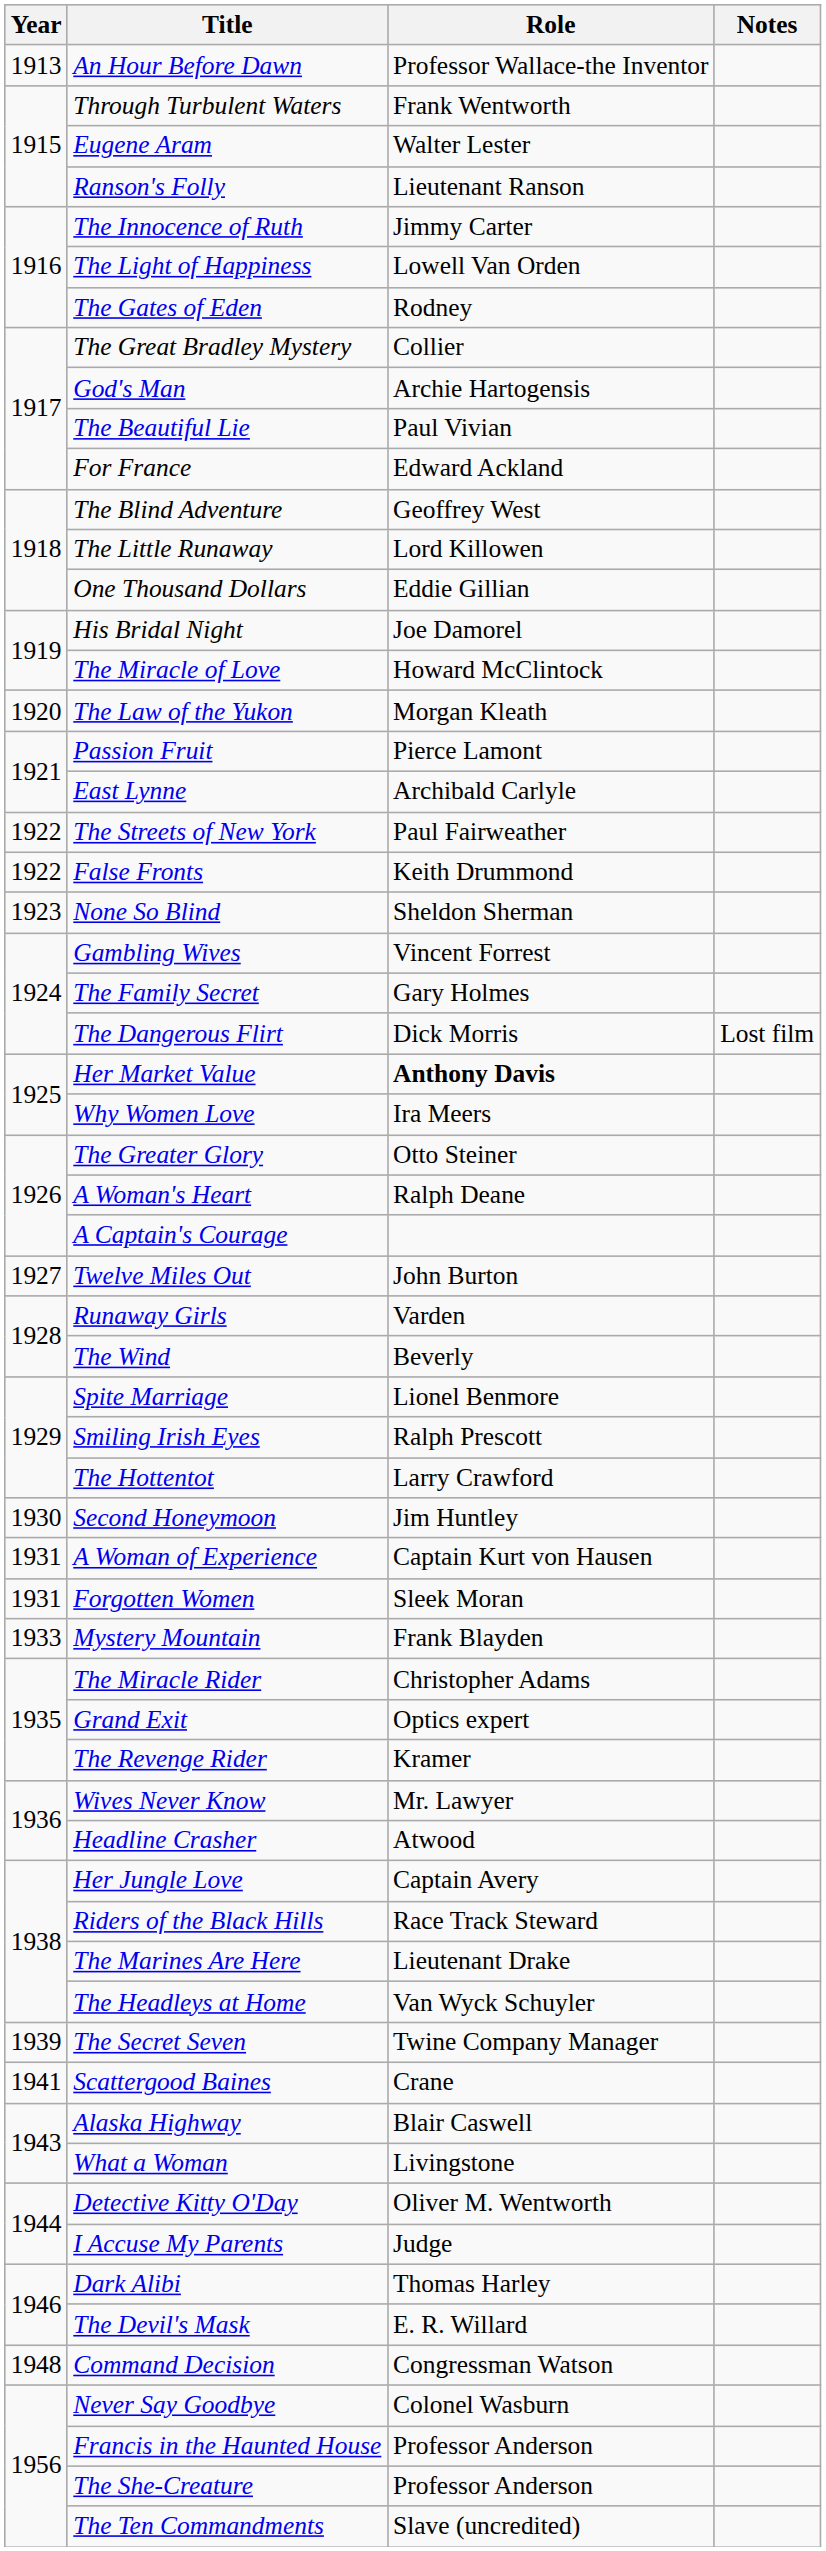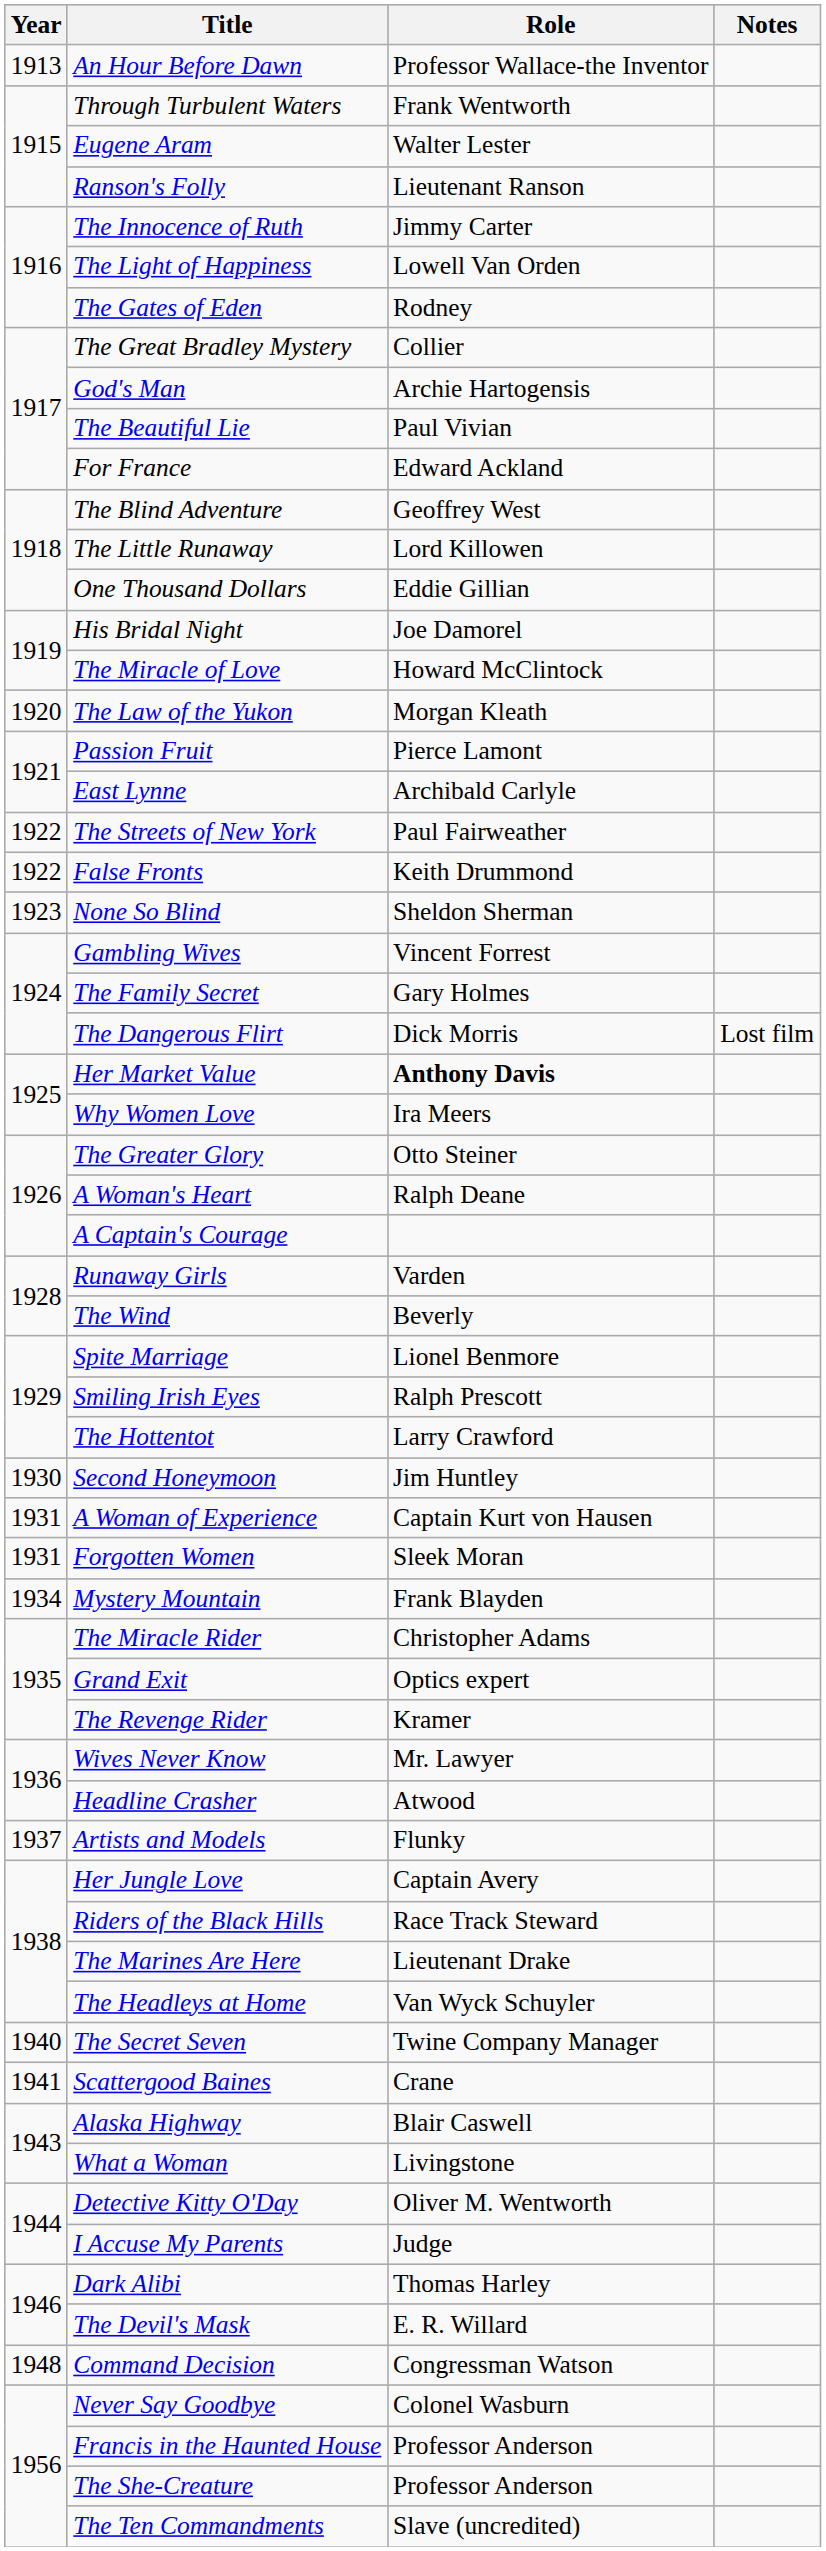 <table class="wikitable sortable plainrowheaders">
 <tr>
 <th scope="col">Year</th>
 <th scope="col">Title</th>
 <th scope="col">Role</th>
 <th scope="col" ! class="unsortable">Notes</th>
 </tr>
 <tr>
 <td>1913</td>
 <td><em><a href='#'>An Hour Before Dawn</a></em></td>
 <td>Professor Wallace-the Inventor</td>
 <td></td>
 </tr>
 <tr>
 <td rowspan="3">1915</td>
 <td><em>Through Turbulent Waters</em></td>
 <td>Frank Wentworth</td>
 <td></td>
 </tr>
 <tr>
 <td><em><a href='#'>Eugene Aram</a></em></td>
 <td>Walter Lester</td>
 <td></td>
 </tr>
 <tr>
 <td><em><a href='#'>Ranson's Folly</a></em></td>
 <td>Lieutenant Ranson</td>
 <td></td>
 </tr>
 <tr>
 <td rowspan="3">1916</td>
 <td data-sort-value="Innocence of Ruth, The"><em><a href='#'>The Innocence of Ruth</a></em></td>
 <td>Jimmy Carter</td>
 <td></td>
 </tr>
 <tr>
 <td data-sort-value="Light of Happiness, The"><em><a href='#'>The Light of Happiness</a></em></td>
 <td>Lowell Van Orden</td>
 <td></td>
 </tr>
 <tr>
 <td data-sort-value="Gates of Eden, The"><em><a href='#'>The Gates of Eden</a></em></td>
 <td>Rodney</td>
 <td></td>
 </tr>
 <tr>
 <td rowspan="4">1917</td>
 <td data-sort-value="Great Bradley Mystery, The"><em>The Great Bradley Mystery</em></td>
 <td>Collier</td>
 <td></td>
 </tr>
 <tr>
 <td><em><a href='#'>God's Man</a></em></td>
 <td>Archie Hartogensis</td>
 <td></td>
 </tr>
 <tr>
 <td data-sort-value="Beautiful Lie, The"><em><a href='#'>The Beautiful Lie</a></em></td>
 <td>Paul Vivian</td>
 <td></td>
 </tr>
 <tr>
 <td><em>For France</em></td>
 <td>Edward Ackland</td>
 <td></td>
 </tr>
 <tr>
 <td rowspan="3">1918</td>
 <td data-sort-value="Blind Adventure, The"><em>The Blind Adventure</em></td>
 <td>Geoffrey West</td>
 <td></td>
 </tr>
 <tr>
 <td data-sort-value="Little Runaway, The"><em>The Little Runaway</em></td>
 <td>Lord Killowen</td>
 <td></td>
 </tr>
 <tr>
 <td><em>One Thousand Dollars</em></td>
 <td>Eddie Gillian</td>
 <td></td>
 </tr>
 <tr>
 <td rowspan="2">1919</td>
 <td><em>His Bridal Night</em></td>
 <td>Joe Damorel</td>
 <td></td>
 </tr>
 <tr>
 <td data-sort-value="Miracle of Love, The"><em><a href='#'>The Miracle of Love</a></em></td>
 <td>Howard McClintock</td>
 <td></td>
 </tr>
 <tr>
 <td>1920</td>
 <td data-sort-value="Law of the Yukon, The"><em><a href='#'>The Law of the Yukon</a></em></td>
 <td>Morgan Kleath</td>
 <td></td>
 </tr>
 <tr>
 <td rowspan="2">1921</td>
 <td><em><a href='#'>Passion Fruit</a></em></td>
 <td>Pierce Lamont</td>
 <td></td>
 </tr>
 <tr>
 <td><em><a href='#'>East Lynne</a></em></td>
 <td>Archibald Carlyle</td>
 <td></td>
 </tr>
 <tr>
 <td>1922</td>
 <td data-sort-value="Streets of New York, The"><em><a href='#'>The Streets of New York</a></em></td>
 <td>Paul Fairweather</td>
 <td></td>
 </tr>
 <tr>
 <td>1922</td>
 <td><em><a href='#'>False Fronts</a></em></td>
 <td>Keith Drummond</td>
 <td></td>
 </tr>
 <tr>
 <td>1923</td>
 <td><em><a href='#'>None So Blind</a></em></td>
 <td>Sheldon Sherman</td>
 <td></td>
 </tr>
 <tr>
 <td rowspan="3">1924</td>
 <td><em><a href='#'>Gambling Wives</a></em></td>
 <td>Vincent Forrest</td>
 <td></td>
 </tr>
 <tr>
 <td data-sort-value="Family Secret, The"><em><a href='#'>The Family Secret</a></em></td>
 <td>Gary Holmes</td>
 <td></td>
 </tr>
 <tr>
 <td data-sort-value="Dangerous Flirt, The"><em><a href='#'>The Dangerous Flirt</a></em></td>
 <td>Dick Morris</td>
 <td>Lost film</td>
 </tr>
 <tr>
 <td rowspan="2">1925</td>
 <td><em><a href='#'>Her Market Value</a></em></td>
 <td><strong>Anthony Davis</strong></td>
 <td></td>
 </tr>
 <tr>
 <td><em><a href='#'>Why Women Love</a></em></td>
 <td>Ira Meers</td>
 <td></td>
 </tr>
 <tr>
 <td rowspan="3">1926</td>
 <td data-sort-value="Greater Glory, The"><em><a href='#'>The Greater Glory</a></em></td>
 <td>Otto Steiner</td>
 <td></td>
 </tr>
 <tr>
 <td data-sort-value="Woman's Heart, A"><em><a href='#'>A Woman's Heart</a></em></td>
 <td>Ralph Deane</td>
 <td></td>
 </tr>
 <tr>
 <td data-sort-value="Captain's Courage, A"><em><a href='#'>A Captain's Courage</a></em></td>
 <td></td>
 <td></td>
 </tr>
 <tr>
-<td>1927</td>
-<td><em><a href='#'>Twelve Miles Out</a></em></td>
-<td>John Burton</td>
-<td></td>
-</tr>
-<tr>
 <td rowspan=2>1928</td>
 <td><em><a href='#'>Runaway Girls</a></em></td>
 <td>Varden</td>
 <td></td>
 </tr>
 <tr>
 <td data-sort-value="Wind, The"><em><a href='#'>The Wind</a></em></td>
 <td>Beverly</td>
 <td></td>
 </tr>
 <tr>
 <td rowspan="3">1929</td>
 <td><em><a href='#'>Spite Marriage</a></em></td>
 <td>Lionel Benmore</td>
 <td></td>
 </tr>
 <tr>
 <td><em><a href='#'>Smiling Irish Eyes</a></em></td>
 <td>Ralph Prescott</td>
 <td></td>
 </tr>
 <tr>
 <td data-sort-value="Hottentot, The"><em><a href='#'>The Hottentot</a></em></td>
 <td>Larry Crawford</td>
 <td></td>
 </tr>
 <tr>
 <td>1930</td>
 <td><em><a href='#'>Second Honeymoon</a></em></td>
 <td>Jim Huntley</td>
 <td></td>
 </tr>
 <tr>
 <td>1931</td>
 <td data-sort-value="Woman of Experience, A"><em><a href='#'>A Woman of Experience</a></em></td>
 <td>Captain Kurt von Hausen</td>
 <td></td>
 </tr>
 <tr>
 <td>1931</td>
 <td><em><a href='#'>Forgotten Women</a></em></td>
 <td>Sleek Moran</td>
 <td></td>
 </tr>
 <tr>
-<td>1933</td>
+<td>1934</td>
 <td><em><a href='#'>Mystery Mountain</a></em></td>
 <td>Frank Blayden</td>
 <td></td>
 </tr>
 <tr>
 <td rowspan="3">1935</td>
 <td data-sort-value="Miracle Rider, The"><em><a href='#'>The Miracle Rider</a></em></td>
 <td>Christopher Adams</td>
 <td></td>
 </tr>
 <tr>
 <td><em><a href='#'>Grand Exit</a></em></td>
 <td>Optics expert</td>
 <td></td>
 </tr>
 <tr>
 <td data-sort-value="Revenge Rider, The"><em><a href='#'>The Revenge Rider</a></em></td>
 <td>Kramer</td>
 <td></td>
 </tr>
 <tr>
 <td rowspan="2">1936</td>
 <td><em><a href='#'>Wives Never Know</a></em></td>
 <td>Mr. Lawyer</td>
 <td></td>
 </tr>
 <tr>
 <td><em><a href='#'>Headline Crasher</a></em></td>
 <td>Atwood</td>
 <td></td>
 </tr>
 <tr>
+<td>1937</td>
+<td><em><a href='#'>Artists and Models</a></em></td>
+<td>Flunky</td>
+<td></td>
+</tr>
+<tr>
 <td rowspan="4">1938</td>
 <td><em><a href='#'>Her Jungle Love</a></em></td>
 <td>Captain Avery</td>
 <td></td>
 </tr>
 <tr>
 <td><em><a href='#'>Riders of the Black Hills</a></em></td>
 <td>Race Track Steward</td>
 <td></td>
 </tr>
 <tr>
 <td data-sort-value="Marines Are Here, The"><em><a href='#'>The Marines Are Here</a></em></td>
 <td>Lieutenant Drake</td>
 <td></td>
 </tr>
 <tr>
 <td data-sort-value="Headleys at Home, The"><em><a href='#'>The Headleys at Home</a></em></td>
 <td>Van Wyck Schuyler</td>
 <td></td>
 </tr>
 <tr>
-<td>1939</td>
+<td>1940</td>
 <td data-sort-value="Secret Seven, The"><em><a href='#'>The Secret Seven</a></em></td>
 <td>Twine Company Manager</td>
 <td></td>
 </tr>
 <tr>
 <td>1941</td>
 <td><em><a href='#'>Scattergood Baines</a></em></td>
 <td>Crane</td>
 <td></td>
 </tr>
 <tr>
 <td rowspan="2">1943</td>
 <td><em><a href='#'>Alaska Highway</a></em></td>
 <td>Blair Caswell</td>
 <td></td>
 </tr>
 <tr>
 <td><em><a href='#'>What a Woman</a></em></td>
 <td>Livingstone</td>
 <td></td>
 </tr>
 <tr>
 <td rowspan="2">1944</td>
 <td><em><a href='#'>Detective Kitty O'Day</a></em></td>
 <td>Oliver M. Wentworth</td>
 <td></td>
 </tr>
 <tr>
 <td><em><a href='#'>I Accuse My Parents</a></em></td>
 <td>Judge</td>
 <td></td>
 </tr>
 <tr>
 <td rowspan="2">1946</td>
 <td><em><a href='#'>Dark Alibi</a></em></td>
 <td>Thomas Harley</td>
 <td></td>
 </tr>
 <tr>
 <td data-sort-value="Devil's Mask, The"><em><a href='#'>The Devil's Mask</a></em></td>
 <td>E. R. Willard</td>
 <td></td>
 </tr>
 <tr>
 <td>1948</td>
 <td><em><a href='#'>Command Decision</a></em></td>
 <td>Congressman Watson</td>
 <td></td>
 </tr>
 <tr>
 <td rowspan="4">1956</td>
 <td><em><a href='#'>Never Say Goodbye</a></em></td>
 <td>Colonel Wasburn</td>
 <td></td>
 </tr>
 <tr>
 <td><em><a href='#'>Francis in the Haunted House</a></em></td>
 <td>Professor Anderson</td>
 <td></td>
 </tr>
 <tr>
 <td data-sort-value="She-Creature, The"><em><a href='#'>The She-Creature</a></em></td>
 <td>Professor Anderson</td>
 <td></td>
 </tr>
 <tr>
 <td data-sort-value="Ten Commandments, The"><em><a href='#'>The Ten Commandments</a></em></td>
 <td>Slave (uncredited)</td>
 <td></td>
 </tr>
 </table>
